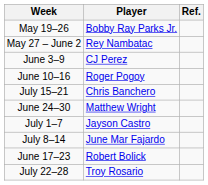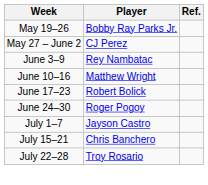 <table class="wikitable" border="1">
 <tr>
 <th>Week</th>
 <th>Player</th>
 <th>Ref.</th>
 </tr>
 <tr>
 <td align=center>May 19–26</td>
 <td><a href='#'>Bobby Ray Parks Jr.</a> </td>
 <td align=center></td>
 </tr>
 <tr>
 <td align=center>May 27 – June 2</td>
+<td><a href='#'>CJ Perez</a> </td>
+<td align=center></td>
+</tr>
+<tr>
+<td align=center>June 3–9</td>
 <td><a href='#'>Rey Nambatac</a> </td>
 <td align=center></td>
 </tr>
 <tr>
-<td align=center>June 3–9</td>
-<td><a href='#'>CJ Perez</a> </td>
+<td align=center>June 10–16</td>
+<td><a href='#'>Matthew Wright</a> </td>
 <td align=center></td>
 </tr>
 <tr>
-<td align=center>June 10–16</td>
+<td align=center>June 17–23</td>
+<td><a href='#'>Robert Bolick</a> </td>
+<td align=center></td>
+</tr>
+<tr>
+<td align=center>June 24–30</td>
 <td><a href='#'>Roger Pogoy</a> </td>
+<td align=center></td>
+</tr>
+<tr>
+<td align=center>July 1–7</td>
+<td><a href='#'>Jayson Castro</a> </td>
 <td align=center></td>
 </tr>
 <tr>
 <td align=center>July 15–21</td>
 <td><a href='#'>Chris Banchero</a> </td>
 <td align=center></td>
 </tr>
 <tr>
-<td align=center>June 24–30</td>
-<td><a href='#'>Matthew Wright</a> </td>
-<td align=center></td>
-</tr>
-<tr>
-<td align=center>July 1–7</td>
-<td><a href='#'>Jayson Castro</a> </td>
-<td align=center></td>
-</tr>
-<tr>
-<td align=center>July 8–14</td>
-<td><a href='#'>June Mar Fajardo</a> </td>
-<td align=center></td>
-</tr>
-<tr>
-<td align=center>June 17–23</td>
-<td><a href='#'>Robert Bolick</a> </td>
-<td align=center></td>
-</tr>
-<tr>
 <td align=center>July 22–28</td>
 <td><a href='#'>Troy Rosario</a> </td>
 <td align=center></td>
 </tr>
 </table>
